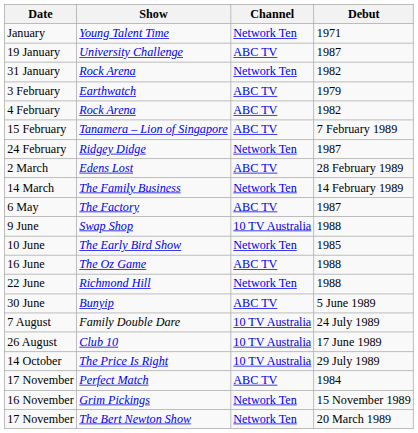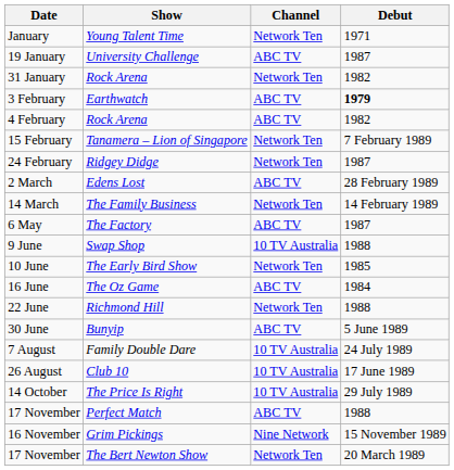 <table class="wikitable">
 <tr>
 <th>Date</th>
 <th>Show</th>
 <th>Channel</th>
 <th>Debut</th>
 </tr>
 <tr>
 <td>January</td>
 <td><em><a href='#'>Young Talent Time</a></em></td>
 <td><a href='#'>Network Ten</a></td>
 <td>1971</td>
 </tr>
 <tr>
 <td>19 January</td>
 <td><em><a href='#'>University Challenge</a></em></td>
 <td><a href='#'>ABC TV</a></td>
 <td>1987</td>
 </tr>
 <tr>
 <td>31 January</td>
 <td><em><a href='#'>Rock Arena</a></em></td>
 <td><a href='#'>Network Ten</a></td>
 <td>1982</td>
 </tr>
 <tr>
 <td>3 February</td>
 <td><em><a href='#'>Earthwatch</a></em></td>
 <td><a href='#'>ABC TV</a></td>
-<td>1979</td>
+<td><strong>1979</strong></td>
 </tr>
 <tr>
 <td>4 February</td>
 <td><em><a href='#'>Rock Arena</a></em></td>
 <td><a href='#'>ABC TV</a></td>
 <td>1982</td>
 </tr>
 <tr>
 <td>15 February</td>
 <td><em><a href='#'>Tanamera – Lion of Singapore</a></em></td>
-<td><a href='#'>ABC TV</a></td>
+<td><a href='#'>Network Ten</a></td>
 <td>7 February 1989</td>
 </tr>
 <tr>
 <td>24 February</td>
 <td><em><a href='#'>Ridgey Didge</a></em></td>
 <td><a href='#'>Network Ten</a></td>
 <td>1987</td>
 </tr>
 <tr>
 <td>2 March</td>
 <td><em><a href='#'>Edens Lost</a></em></td>
 <td><a href='#'>ABC TV</a></td>
 <td>28 February 1989</td>
 </tr>
 <tr>
 <td>14 March</td>
 <td><em><a href='#'>The Family Business</a></em></td>
 <td><a href='#'>Network Ten</a></td>
 <td>14 February 1989</td>
 </tr>
 <tr>
 <td>6 May</td>
 <td><em><a href='#'>The Factory</a></em></td>
 <td><a href='#'>ABC TV</a></td>
 <td>1987</td>
 </tr>
 <tr>
 <td>9 June</td>
 <td><em><a href='#'>Swap Shop</a></em></td>
 <td><a href='#'>10 TV Australia</a></td>
 <td>1988</td>
 </tr>
 <tr>
 <td>10 June</td>
 <td><em><a href='#'>The Early Bird Show</a></em></td>
 <td><a href='#'>Network Ten</a></td>
 <td>1985</td>
 </tr>
 <tr>
 <td>16 June</td>
 <td><em><a href='#'>The Oz Game</a></em></td>
 <td><a href='#'>ABC TV</a></td>
-<td>1988</td>
+<td>1984</td>
 </tr>
 <tr>
 <td>22 June</td>
 <td><em><a href='#'>Richmond Hill</a></em></td>
 <td><a href='#'>Network Ten</a></td>
 <td>1988</td>
 </tr>
 <tr>
 <td>30 June</td>
 <td><em><a href='#'>Bunyip</a></em></td>
 <td><a href='#'>ABC TV</a></td>
 <td>5 June 1989</td>
 </tr>
 <tr>
 <td>7 August</td>
 <td><em>Family Double Dare</em></td>
 <td><a href='#'>10 TV Australia</a></td>
 <td>24 July 1989</td>
 </tr>
 <tr>
 <td>26 August</td>
 <td><em><a href='#'>Club 10</a></em></td>
 <td><a href='#'>10 TV Australia</a></td>
 <td>17 June 1989</td>
 </tr>
 <tr>
 <td>14 October</td>
 <td><em><a href='#'>The Price Is Right</a></em></td>
 <td><a href='#'>10 TV Australia</a></td>
 <td>29 July 1989</td>
 </tr>
 <tr>
 <td>17 November</td>
 <td><em><a href='#'>Perfect Match</a></em></td>
 <td><a href='#'>ABC TV</a></td>
-<td>1984</td>
+<td>1988</td>
 </tr>
 <tr>
 <td>16 November</td>
 <td><em><a href='#'>Grim Pickings</a></em></td>
-<td><a href='#'>Network Ten</a></td>
+<td><a href='#'>Nine Network</a></td>
 <td>15 November 1989</td>
 </tr>
 <tr>
 <td>17 November</td>
 <td><em><a href='#'>The Bert Newton Show</a></em></td>
 <td><a href='#'>Network Ten</a></td>
 <td>20 March 1989</td>
 </tr>
 </table>
